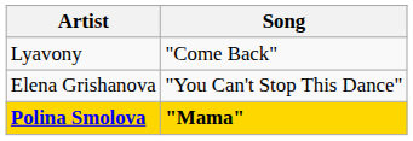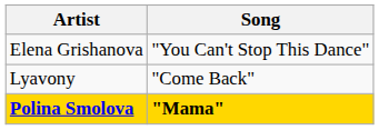 <table class="sortable wikitable" style="margin: 1em auto 1em auto; text-align:center;">
 <tr>
 <th>Artist</th>
 <th>Song</th>
 </tr>
 <tr>
+<td align="left">Elena Grishanova</td>
+<td align="left">"You Can't Stop This Dance"</td>
+</tr>
+<tr>
 <td align="left">Lyavony</td>
 <td align="left">"Come Back"</td>
-</tr>
-<tr>
-<td align="left">Elena Grishanova</td>
-<td align="left">"You Can't Stop This Dance"</td>
 </tr>
 <tr style="font-weight:bold;background:gold">
 <td align="left"><a href='#'>Polina Smolova</a></td>
 <td align="left">"Mama"</td>
 </tr>
 </table>
